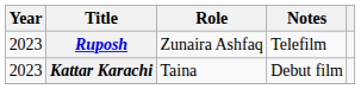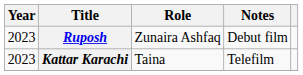 <table class="wikitable sortable plainrowheaders">
 <tr style="text-align:center;">
 <th scope="col">Year</th>
 <th scope="col">Title</th>
 <th scope="col">Role</th>
 <th class="unsortable" scope="col">Notes</th>
 <th scope="col" class="unsortable"></th>
 </tr>
 <tr>
 <td>2023</td>
 <th scope="row"><em><a href='#'>Ruposh</a></em></th>
 <td>Zunaira Ashfaq</td>
-<td>Telefilm</td>
+<td>Debut film</td>
 <td></td>
 </tr>
 <tr>
 <td>2023</td>
 <th scope="row"><em>Kattar Karachi</em></th>
 <td>Taina</td>
-<td>Debut film</td>
+<td>Telefilm</td>
 <td></td>
 </tr>
 <tr>
 </tr>
 </table>
